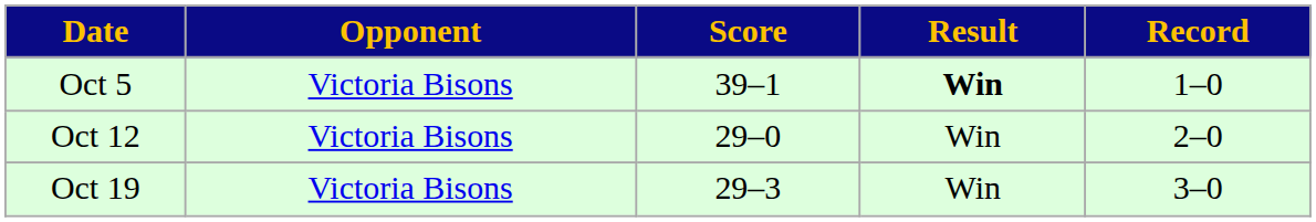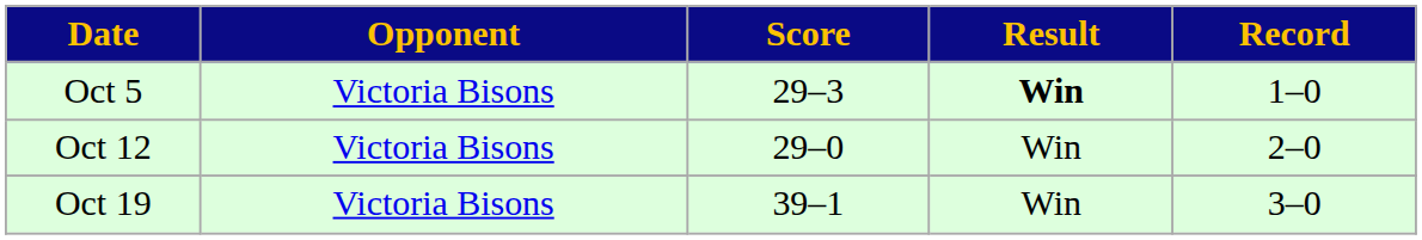 <table class="wikitable sortable">
 <tr>
 <th style="background:#0A0A85;color:#FCC200;"  width="8%">Date</th>
 <th style="background:#0A0A85;color:#FCC200;"  width="20%">Opponent</th>
 <th style="background:#0A0A85;color:#FCC200;"  width="10%">Score</th>
 <th style="background:#0A0A85;color:#FCC200;"  width="10%">Result</th>
 <th style="background:#0A0A85;color:#FCC200;"  width="10%">Record</th>
 </tr>
 <tr align="center" bgcolor="#ddffdd">
 <td>Oct 5</td>
 <td><a href='#'>Victoria Bisons</a></td>
-<td>39–1</td>
+<td>29–3</td>
 <td><strong>Win</strong></td>
 <td>1–0</td>
 </tr>
 <tr align="center" bgcolor="#ddffdd">
 <td>Oct 12</td>
 <td><a href='#'>Victoria Bisons</a></td>
 <td>29–0</td>
 <td>Win</td>
 <td>2–0</td>
 </tr>
 <tr align="center" bgcolor="#ddffdd">
 <td>Oct 19</td>
 <td><a href='#'>Victoria Bisons</a></td>
-<td>29–3</td>
+<td>39–1</td>
 <td>Win</td>
 <td>3–0</td>
 </tr>
 </table>
